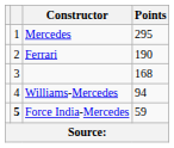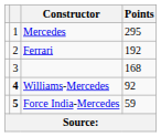 <table class="wikitable" style="font-size: 85%;">
 <tr>
 <th></th>
 <th></th>
 <th>Constructor</th>
 <th>Points</th>
 </tr>
 <tr>
 <td align="left"></td>
 <td align="center">1</td>
 <td> <a href='#'>Mercedes</a></td>
 <td align="left">295</td>
 </tr>
 <tr>
 <td align="left"></td>
 <td align="center">2</td>
 <td> <a href='#'>Ferrari</a></td>
-<td align="left">190</td>
+<td align="left">192</td>
 </tr>
 <tr>
 <td align="left"></td>
 <td align="center">3</td>
 <td></td>
 <td align="left">168</td>
 </tr>
 <tr>
 <td align="left"></td>
-<td align="center">4</td>
+<td align="center"><strong>4</strong></td>
 <td> <a href='#'>Williams</a>-<a href='#'>Mercedes</a></td>
-<td align="left">94</td>
+<td align="left">92</td>
 </tr>
 <tr>
 <td align="left"></td>
 <td align="center"><strong>5</strong></td>
 <td> <a href='#'>Force India</a>-<a href='#'>Mercedes</a></td>
 <td align="left">59</td>
 </tr>
 <tr>
 <th colspan=4>Source:</th>
 </tr>
 </table>
